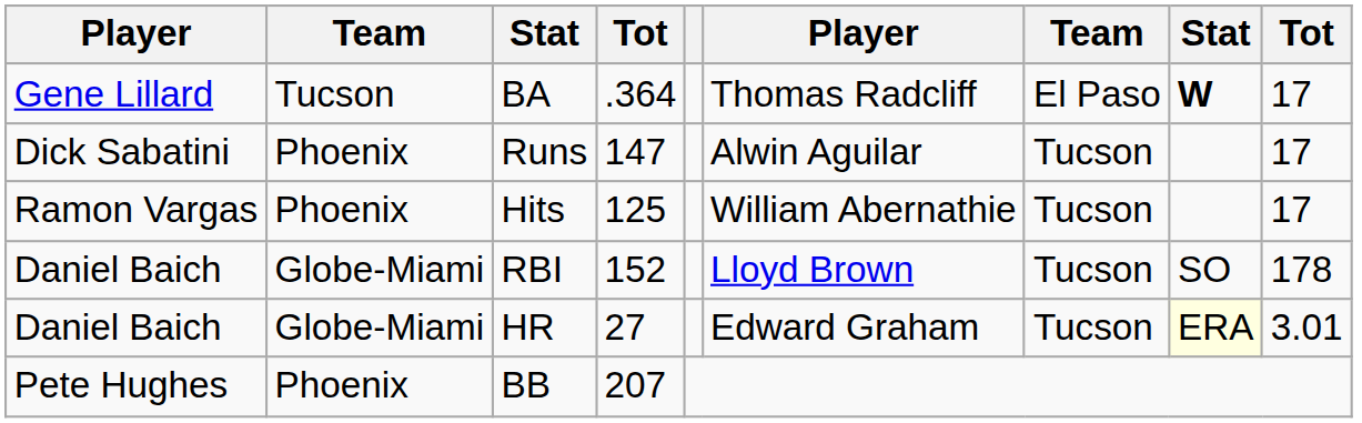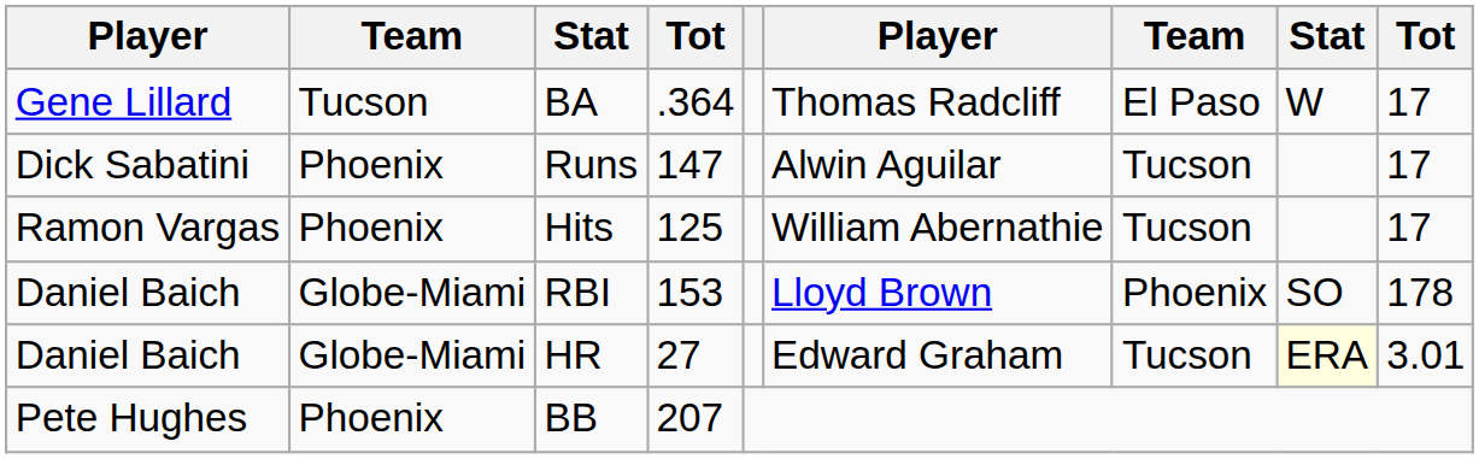 <table class="wikitable">
 <tr>
 <th>Player</th>
 <th>Team</th>
 <th>Stat</th>
 <th>Tot</th>
 <th></th>
 <th>Player</th>
 <th>Team</th>
 <th>Stat</th>
 <th>Tot</th>
 </tr>
 <tr>
 <td><a href='#'>Gene Lillard</a></td>
 <td>Tucson</td>
 <td>BA</td>
 <td>.364</td>
 <td></td>
 <td>Thomas Radcliff</td>
 <td>El Paso</td>
-<td><strong>W</strong></td>
+<td>W</td>
 <td>17</td>
 </tr>
 <tr>
 <td>Dick Sabatini</td>
 <td>Phoenix</td>
 <td>Runs</td>
 <td>147</td>
 <td></td>
 <td>Alwin Aguilar</td>
 <td>Tucson</td>
 <td></td>
 <td>17</td>
 </tr>
 <tr>
 <td>Ramon Vargas</td>
 <td>Phoenix</td>
 <td>Hits</td>
 <td>125</td>
 <td></td>
 <td>William Abernathie</td>
 <td>Tucson</td>
 <td></td>
 <td>17</td>
 </tr>
 <tr>
 <td>Daniel Baich</td>
 <td>Globe-Miami</td>
 <td>RBI</td>
-<td>152</td>
+<td>153</td>
 <td></td>
 <td><a href='#'>Lloyd Brown</a></td>
-<td>Tucson</td>
+<td>Phoenix</td>
 <td>SO</td>
 <td>178</td>
 </tr>
 <tr>
 <td>Daniel Baich</td>
 <td>Globe-Miami</td>
 <td>HR</td>
 <td>27</td>
 <td></td>
 <td>Edward Graham</td>
 <td>Tucson</td>
 <td style="background: lightyellow;">ERA</td>
 <td>3.01</td>
 </tr>
 <tr>
 <td>Pete Hughes</td>
 <td>Phoenix</td>
 <td>BB</td>
 <td>207</td>
 </tr>
 </table>
